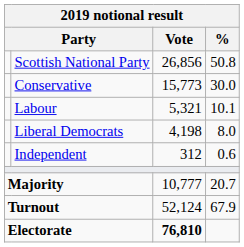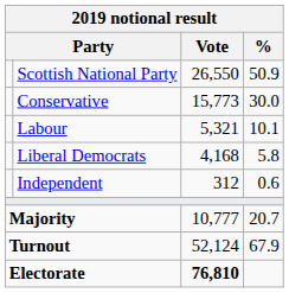 <table class="wikitable">
 <tr>
 <th colspan="4">2019 notional result  </th>
 </tr>
 <tr>
 <th bgcolor="#DDDDFF" width="130px" colspan="2">Party</th>
 <th bgcolor="#DDDDFF" width="50px">Vote</th>
 <th bgcolor="#DDDDFF" width="30px">%</th>
 </tr>
 <tr>
 <td></td>
 <td><a href='#'>Scottish National Party</a></td>
-<td align=right>26,856</td>
-<td align=right>50.8</td>
+<td align=right>26,550</td>
+<td align=right>50.9</td>
 </tr>
 <tr>
 <td></td>
 <td><a href='#'>Conservative</a></td>
 <td align=right>15,773</td>
 <td align=right>30.0</td>
 </tr>
 <tr>
 <td></td>
 <td><a href='#'>Labour</a></td>
 <td align=right>5,321</td>
 <td align=right>10.1</td>
 </tr>
 <tr>
 <td></td>
 <td><a href='#'>Liberal Democrats</a></td>
-<td align=right>4,198</td>
-<td align=right>8.0</td>
+<td align=right>4,168</td>
+<td align=right>5.8</td>
 </tr>
 <tr>
 <td></td>
 <td><a href='#'>Independent</a></td>
 <td align=right>312</td>
 <td align=right>0.6</td>
 </tr>
 <tr>
 <td colspan="4" bgcolor="#EAECF0"></td>
 </tr>
 <tr>
 <td colspan="2"><strong>Majority</strong></td>
 <td align=right>10,777</td>
 <td align=right>20.7</td>
 </tr>
 <tr>
 <td colspan="2"><strong>Turnout</strong></td>
 <td align=right>52,124</td>
 <td align=right>67.9</td>
 </tr>
 <tr>
 <td colspan="2"><strong>Electorate</strong></td>
 <td align=right><strong>76,810</strong></td>
 </tr>
 </table>
